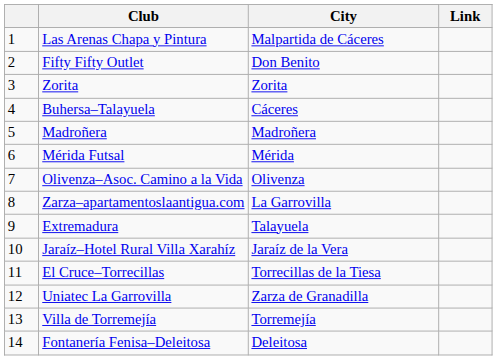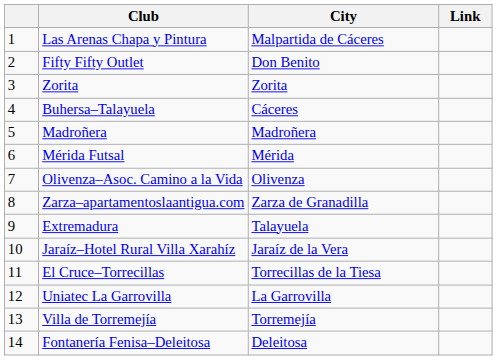 <table class="wikitable sortable">
 <tr>
 <th width=30></th>
 <th width=220>Club</th>
 <th width=200>City</th>
 <th width=50>Link</th>
 </tr>
 <tr>
 <td>1</td>
 <td><a href='#'>Las Arenas Chapa y Pintura</a></td>
 <td><a href='#'>Malpartida de Cáceres</a></td>
 <td></td>
 </tr>
 <tr>
 <td>2</td>
 <td><a href='#'>Fifty Fifty Outlet</a></td>
 <td><a href='#'>Don Benito</a></td>
 <td></td>
 </tr>
 <tr>
 <td>3</td>
 <td><a href='#'>Zorita</a></td>
 <td><a href='#'>Zorita</a></td>
 <td></td>
 </tr>
 <tr>
 <td>4</td>
 <td><a href='#'>Buhersa–Talayuela</a></td>
 <td><a href='#'>Cáceres</a></td>
 <td></td>
 </tr>
 <tr>
 <td>5</td>
 <td><a href='#'>Madroñera</a></td>
 <td><a href='#'>Madroñera</a></td>
 <td></td>
 </tr>
 <tr>
 <td>6</td>
 <td><a href='#'>Mérida Futsal</a></td>
 <td><a href='#'>Mérida</a></td>
 <td></td>
 </tr>
 <tr>
 <td>7</td>
 <td><a href='#'>Olivenza–Asoc. Camino a la Vida</a></td>
 <td><a href='#'>Olivenza</a></td>
 <td></td>
 </tr>
 <tr>
 <td>8</td>
 <td><a href='#'>Zarza–apartamentoslaantigua.com</a></td>
-<td><a href='#'>La Garrovilla</a></td>
+<td><a href='#'>Zarza de Granadilla</a></td>
 <td></td>
 </tr>
 <tr>
 <td>9</td>
 <td><a href='#'>Extremadura</a></td>
 <td><a href='#'>Talayuela</a></td>
 <td></td>
 </tr>
 <tr>
 <td>10</td>
 <td><a href='#'>Jaraíz–Hotel Rural Villa Xarahíz</a></td>
 <td><a href='#'>Jaraíz de la Vera</a></td>
 <td></td>
 </tr>
 <tr>
 <td>11</td>
 <td><a href='#'>El Cruce–Torrecillas</a></td>
 <td><a href='#'>Torrecillas de la Tiesa</a></td>
 <td></td>
 </tr>
 <tr>
 <td>12</td>
 <td><a href='#'>Uniatec La Garrovilla</a></td>
-<td><a href='#'>Zarza de Granadilla</a></td>
+<td><a href='#'>La Garrovilla</a></td>
 <td></td>
 </tr>
 <tr>
 <td>13</td>
 <td><a href='#'>Villa de Torremejía</a></td>
 <td><a href='#'>Torremejía</a></td>
 <td></td>
 </tr>
 <tr>
 <td>14</td>
 <td><a href='#'>Fontanería Fenisa–Deleitosa</a></td>
 <td><a href='#'>Deleitosa</a></td>
 <td></td>
 </tr>
 </table>
